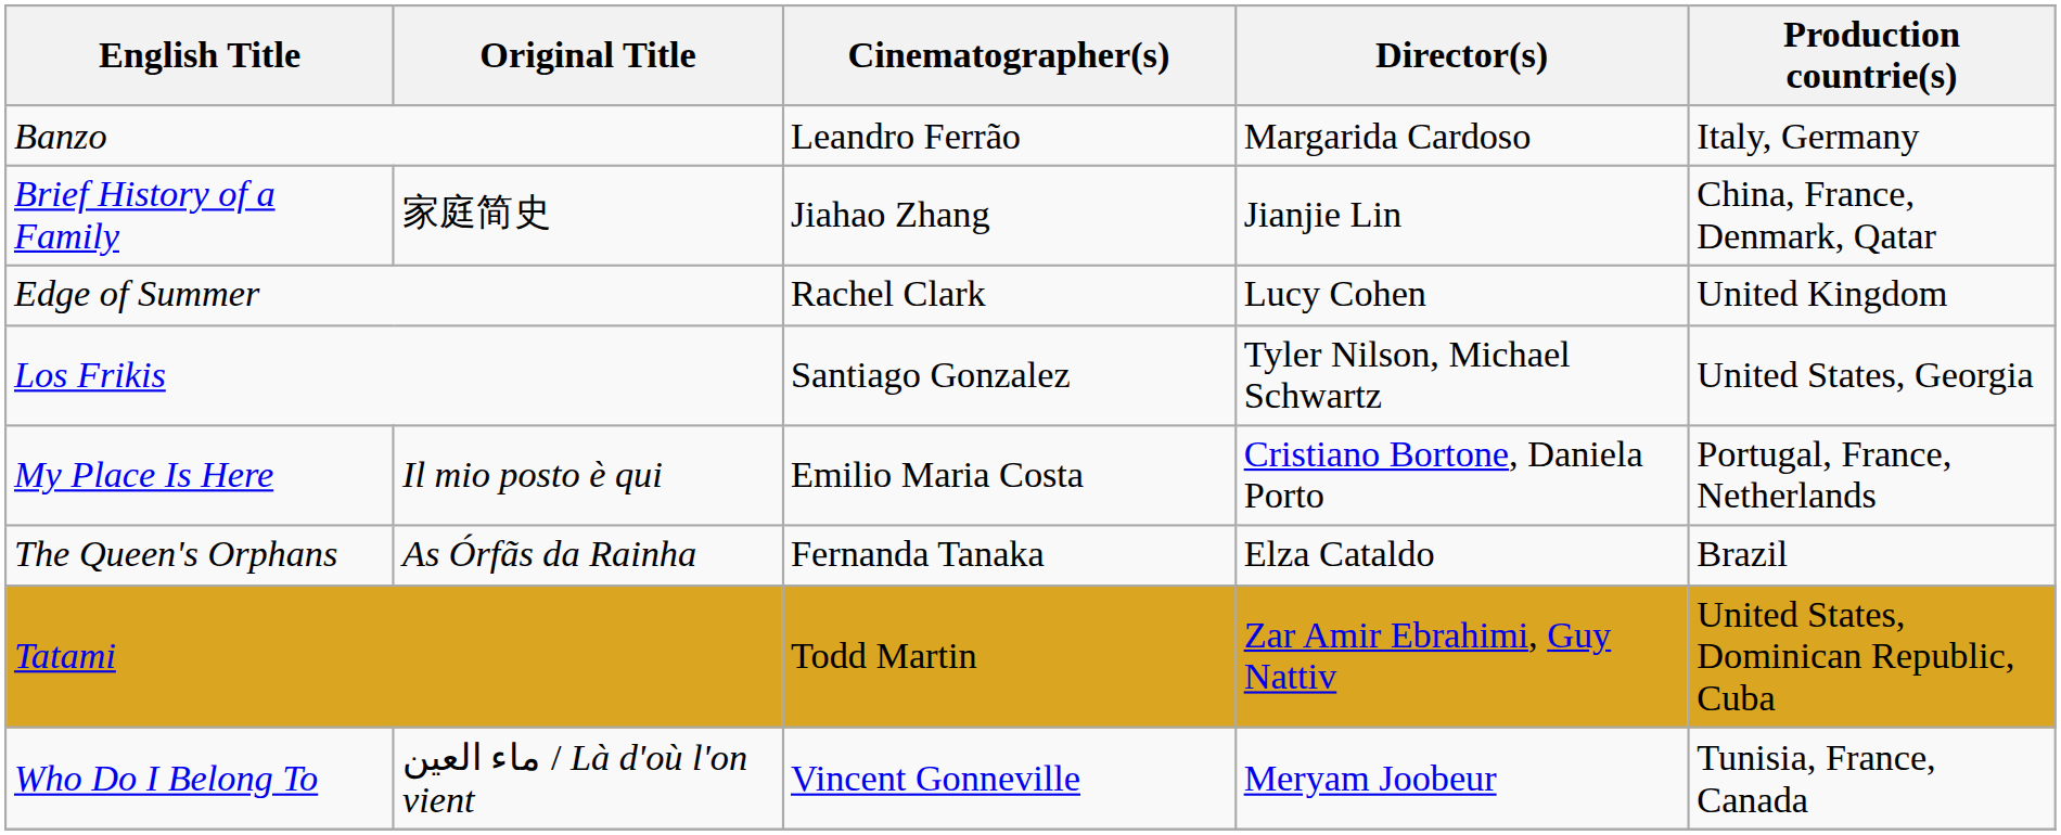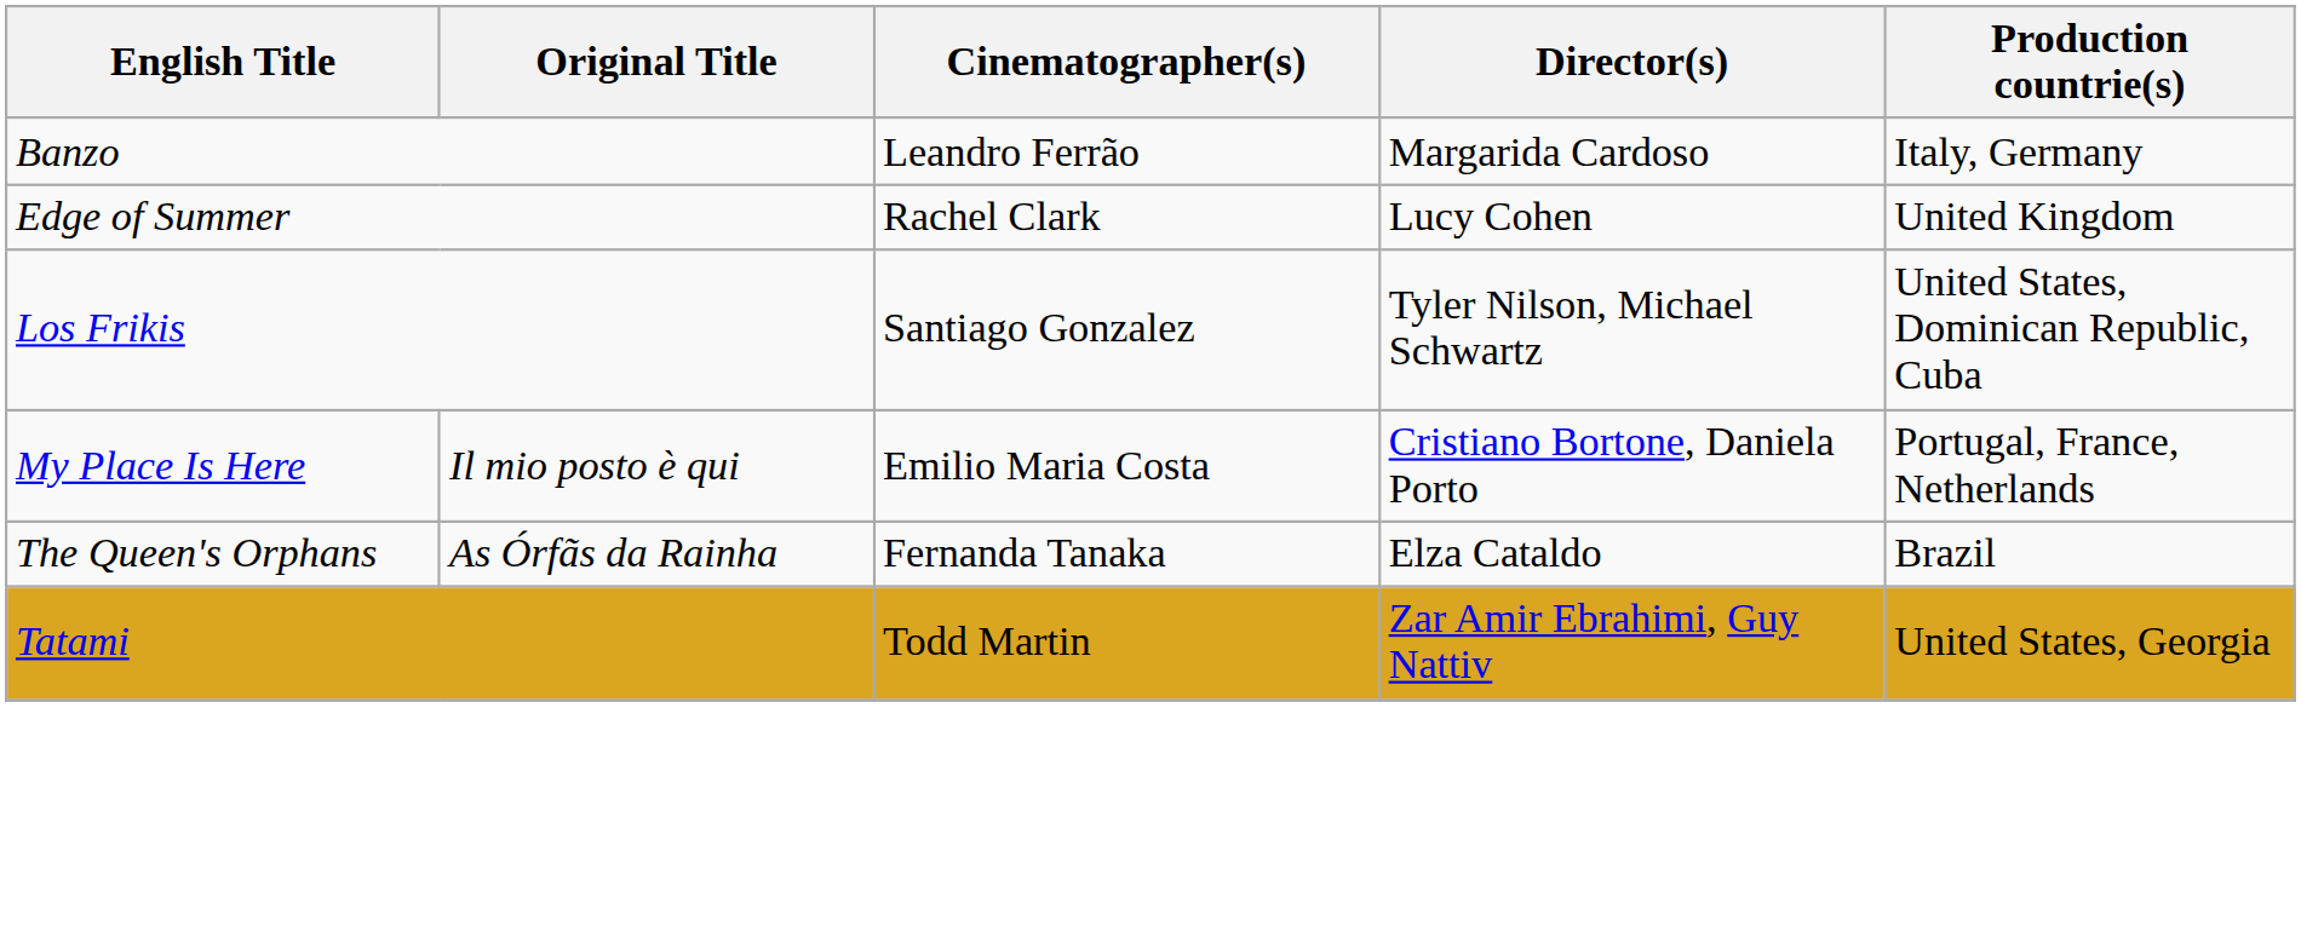 <table class="wikitable" style="width:100%; margin-bottom:4px">
 <tr>
 <th scope="col" width="18%">English Title</th>
 <th scope="col" width="18%">Original Title</th>
 <th scope="col" width="21%">Cinematographer(s)</th>
 <th scope="col" width="21%">Director(s)</th>
 <th scope="col" width="17%">Production countrie(s)</th>
 </tr>
 <tr>
 <td colspan="2"><em>Banzo</em></td>
 <td>Leandro Ferrão</td>
 <td>Margarida Cardoso</td>
 <td>Italy, Germany</td>
 </tr>
 <tr>
-<td><em><a href='#'>Brief History of a Family</a></em></td>
-<td>家庭简史</td>
-<td>Jiahao Zhang</td>
-<td>Jianjie Lin</td>
-<td>China, France, Denmark, Qatar</td>
-</tr>
-<tr>
 <td colspan="2"><em>Edge of Summer</em></td>
 <td>Rachel Clark</td>
 <td>Lucy Cohen</td>
 <td>United Kingdom</td>
 </tr>
 <tr>
 <td colspan="2"><em><a href='#'>Los Frikis</a></em></td>
 <td>Santiago Gonzalez</td>
 <td>Tyler Nilson, Michael Schwartz</td>
-<td>United States, Georgia</td>
+<td>United States, Dominican Republic, Cuba</td>
 </tr>
 <tr>
 <td><em><a href='#'>My Place Is Here</a></em></td>
 <td><em>Il mio posto è qui</em></td>
 <td>Emilio Maria Costa</td>
 <td><a href='#'>Cristiano Bortone</a>, Daniela Porto</td>
 <td>Portugal, France, Netherlands</td>
 </tr>
 <tr>
 <td><em>The Queen's Orphans</em></td>
 <td><em>As Órfãs da Rainha</em></td>
 <td>Fernanda Tanaka</td>
 <td>Elza Cataldo</td>
 <td>Brazil</td>
 </tr>
 <tr style="background:#daa520">
 <td colspan="2"><em><a href='#'>Tatami</a></em></td>
 <td>Todd Martin</td>
 <td><a href='#'>Zar Amir Ebrahimi</a>, <a href='#'>Guy Nattiv</a></td>
-<td>United States, Dominican Republic, Cuba</td>
-</tr>
-<tr>
-<td><em><a href='#'>Who Do I Belong To</a></em></td>
-<td>ماء العين / <em>Là d'où l'on vient</em></td>
-<td><a href='#'>Vincent Gonneville</a></td>
-<td><a href='#'>Meryam Joobeur</a></td>
-<td>Tunisia, France, Canada</td>
+<td>United States, Georgia</td>
 </tr>
 <tr>
 </tr>
 </table>
